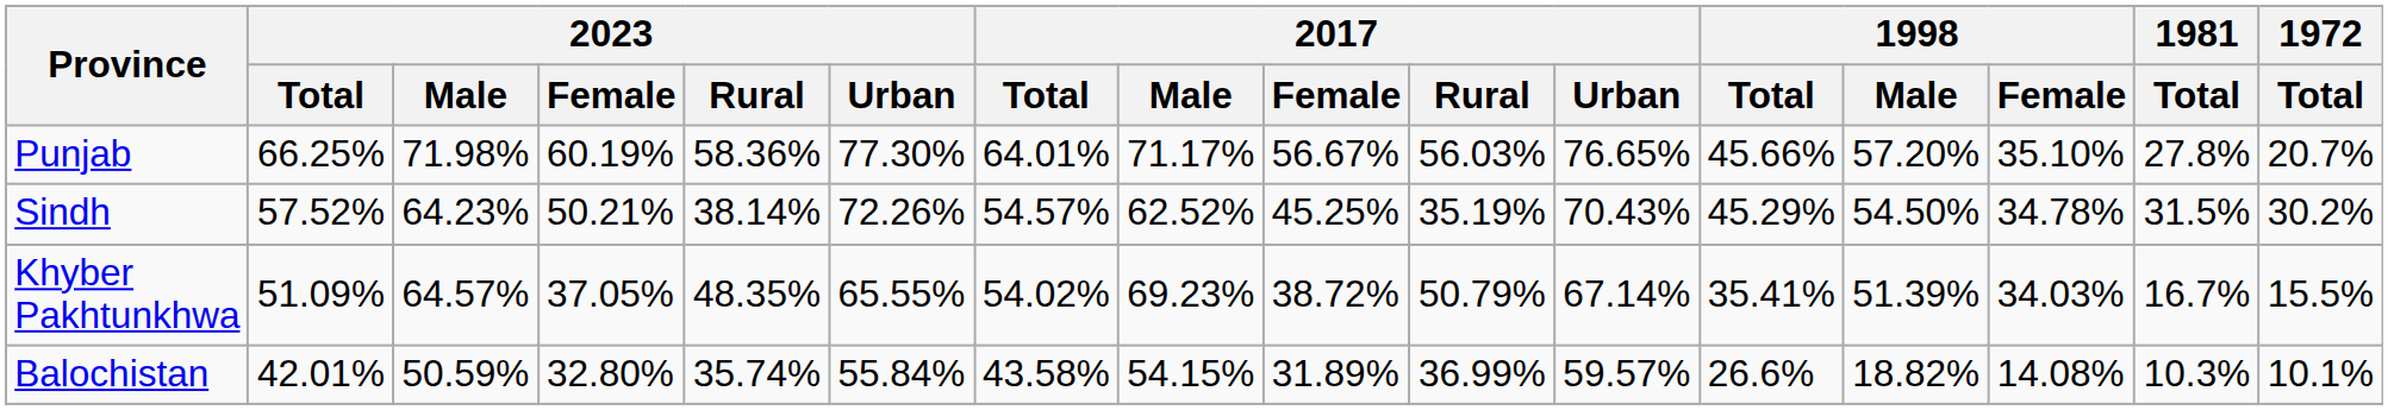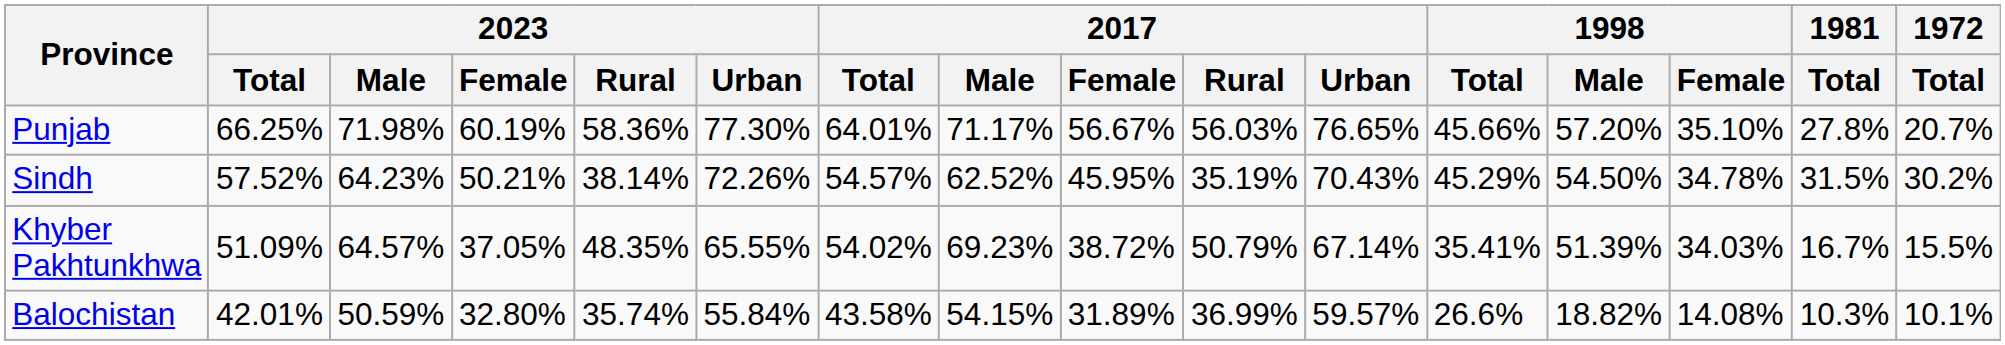 <table class="wikitable sortable static-row-numbers static-row-header-hash">
 <tr>
 <th rowspan="2">Province</th>
 <th colspan="5">2023</th>
 <th colspan="5">2017</th>
 <th colspan="3">1998</th>
 <th>1981</th>
 <th>1972</th>
 </tr>
 <tr>
 <th>Total</th>
 <th>Male</th>
 <th>Female</th>
 <th>Rural</th>
 <th>Urban</th>
 <th>Total</th>
 <th>Male</th>
 <th>Female</th>
 <th>Rural</th>
 <th>Urban</th>
 <th>Total</th>
 <th>Male</th>
 <th>Female</th>
 <th>Total</th>
 <th>Total</th>
 </tr>
 <tr>
 <td><a href='#'>Punjab</a></td>
 <td>66.25%</td>
 <td>71.98%</td>
 <td>60.19%</td>
 <td>58.36%</td>
 <td>77.30%</td>
 <td>64.01%</td>
 <td>71.17%</td>
 <td>56.67%</td>
 <td>56.03%</td>
 <td>76.65%</td>
 <td>45.66%</td>
 <td>57.20%</td>
 <td>35.10%</td>
 <td>27.8%</td>
 <td>20.7%</td>
 </tr>
 <tr>
 <td><a href='#'>Sindh</a></td>
 <td>57.52%</td>
 <td>64.23%</td>
 <td>50.21%</td>
 <td>38.14%</td>
 <td>72.26%</td>
 <td>54.57%</td>
 <td>62.52%</td>
-<td>45.25%</td>
+<td>45.95%</td>
 <td>35.19%</td>
 <td>70.43%</td>
 <td>45.29%</td>
 <td>54.50%</td>
 <td>34.78%</td>
 <td>31.5%</td>
 <td>30.2%</td>
 </tr>
 <tr>
 <td><a href='#'>Khyber Pakhtunkhwa</a></td>
 <td>51.09%</td>
 <td>64.57%</td>
 <td>37.05%</td>
 <td>48.35%</td>
 <td>65.55%</td>
 <td>54.02%</td>
 <td>69.23%</td>
 <td>38.72%</td>
 <td>50.79%</td>
 <td>67.14%</td>
 <td>35.41%</td>
 <td>51.39%</td>
 <td>34.03%</td>
 <td>16.7%</td>
 <td>15.5%</td>
 </tr>
 <tr>
 <td><a href='#'>Balochistan</a></td>
 <td>42.01%</td>
 <td>50.59%</td>
 <td>32.80%</td>
 <td>35.74%</td>
 <td>55.84%</td>
 <td>43.58%</td>
 <td>54.15%</td>
 <td>31.89%</td>
 <td>36.99%</td>
 <td>59.57%</td>
 <td>26.6%</td>
 <td>18.82%</td>
 <td>14.08%</td>
 <td>10.3%</td>
 <td>10.1%</td>
 </tr>
 </table>
